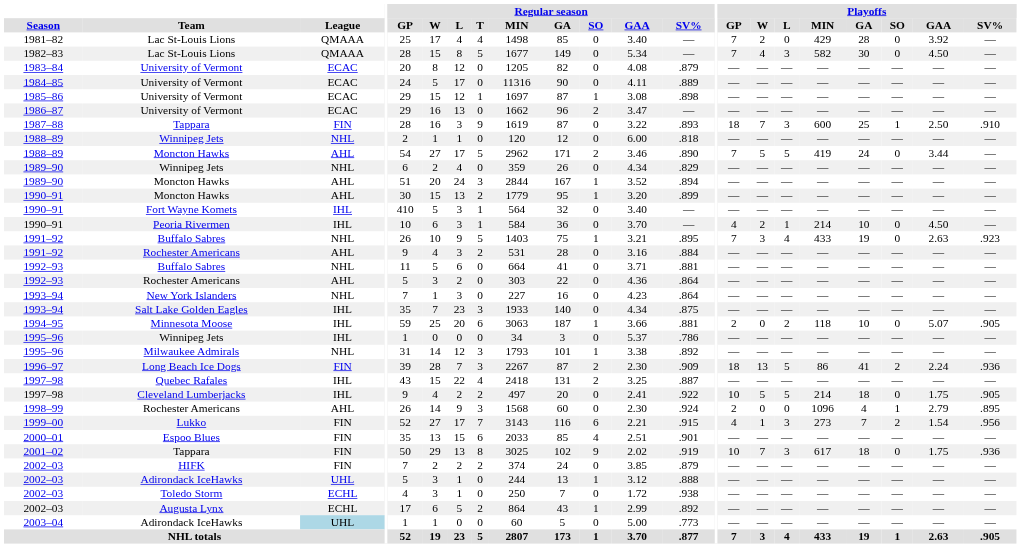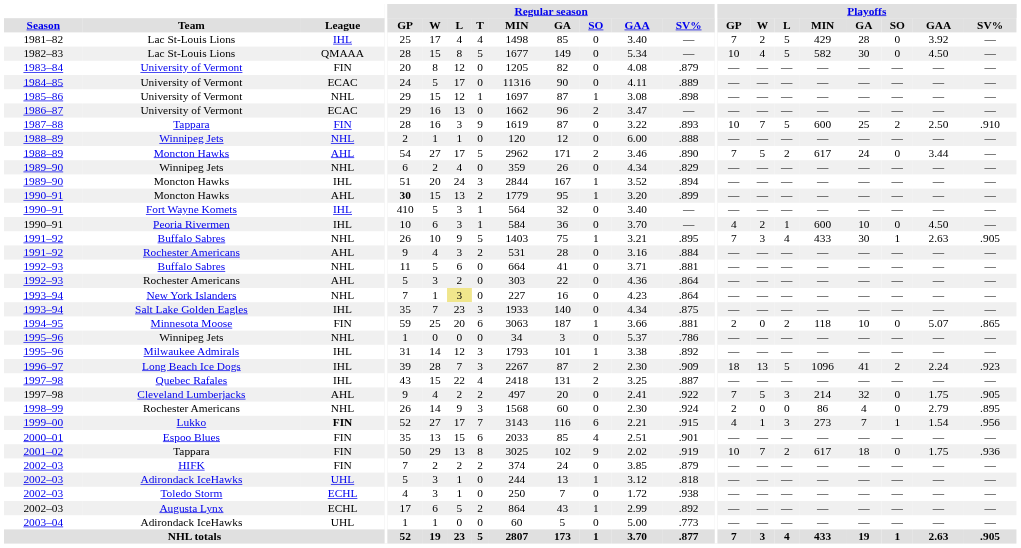 <table border="0" cellpadding="1" cellspacing="0" style="width:90%; text-align:center;">
 <tr bgcolor="#e0e0e0">
 <th colspan="3" bgcolor="#ffffff"></th>
 <th rowspan="99" bgcolor="#ffffff"></th>
 <th colspan="9" bgcolor="#e0e0e0"><a href='#'>Regular season</a></th>
 <th rowspan="99" bgcolor="#ffffff"></th>
 <th colspan="8" bgcolor="#e0e0e0"><a href='#'>Playoffs</a></th>
 </tr>
 <tr bgcolor="#e0e0e0">
 <th><a href='#'>Season</a></th>
 <th>Team</th>
 <th>League</th>
 <th>GP</th>
 <th>W</th>
 <th>L</th>
 <th>T</th>
 <th>MIN</th>
 <th>GA</th>
 <th><a href='#'>SO</a></th>
 <th><a href='#'>GAA</a></th>
 <th><a href='#'>SV%</a></th>
 <th>GP</th>
 <th>W</th>
 <th>L</th>
 <th>MIN</th>
 <th>GA</th>
 <th>SO</th>
 <th>GAA</th>
 <th>SV%</th>
 </tr>
 <tr>
 <td>1981–82</td>
 <td>Lac St-Louis Lions</td>
-<td>QMAAA</td>
+<td><a href='#'>IHL</a></td>
 <td>25</td>
 <td>17</td>
 <td>4</td>
 <td>4</td>
 <td>1498</td>
 <td>85</td>
 <td>0</td>
 <td>3.40</td>
 <td>—</td>
 <td>7</td>
 <td>2</td>
-<td>0</td>
+<td>5</td>
 <td>429</td>
 <td>28</td>
 <td>0</td>
 <td>3.92</td>
 <td>—</td>
 </tr>
 <tr bgcolor="#f0f0f0">
 <td>1982–83</td>
 <td>Lac St-Louis Lions</td>
 <td>QMAAA</td>
 <td>28</td>
 <td>15</td>
 <td>8</td>
 <td>5</td>
 <td>1677</td>
 <td>149</td>
 <td>0</td>
 <td>5.34</td>
 <td>—</td>
-<td>7</td>
+<td>10</td>
 <td>4</td>
-<td>3</td>
+<td>5</td>
 <td>582</td>
 <td>30</td>
 <td>0</td>
 <td>4.50</td>
 <td>—</td>
 </tr>
 <tr>
 <td><a href='#'>1983–84</a></td>
 <td><a href='#'>University of Vermont</a></td>
-<td><a href='#'>ECAC</a></td>
+<td>FIN</td>
 <td>20</td>
 <td>8</td>
 <td>12</td>
 <td>0</td>
 <td>1205</td>
 <td>82</td>
 <td>0</td>
 <td>4.08</td>
 <td>.879</td>
 <td>—</td>
 <td>—</td>
 <td>—</td>
 <td>—</td>
 <td>—</td>
 <td>—</td>
 <td>—</td>
 <td>—</td>
 </tr>
 <tr bgcolor="#f0f0f0">
 <td><a href='#'>1984–85</a></td>
 <td>University of Vermont</td>
 <td>ECAC</td>
 <td>24</td>
 <td>5</td>
 <td>17</td>
 <td>0</td>
 <td>11316</td>
 <td>90</td>
 <td>0</td>
 <td>4.11</td>
 <td>.889</td>
 <td>—</td>
 <td>—</td>
 <td>—</td>
 <td>—</td>
 <td>—</td>
 <td>—</td>
 <td>—</td>
 <td>—</td>
 </tr>
 <tr>
 <td><a href='#'>1985–86</a></td>
 <td>University of Vermont</td>
-<td>ECAC</td>
+<td>NHL</td>
 <td>29</td>
 <td>15</td>
 <td>12</td>
 <td>1</td>
 <td>1697</td>
 <td>87</td>
 <td>1</td>
 <td>3.08</td>
 <td>.898</td>
 <td>—</td>
 <td>—</td>
 <td>—</td>
 <td>—</td>
 <td>—</td>
 <td>—</td>
 <td>—</td>
 <td>—</td>
 </tr>
 <tr bgcolor="#f0f0f0">
 <td><a href='#'>1986–87</a></td>
 <td>University of Vermont</td>
 <td>ECAC</td>
 <td>29</td>
 <td>16</td>
 <td>13</td>
 <td>0</td>
 <td>1662</td>
 <td>96</td>
 <td>2</td>
 <td>3.47</td>
 <td>—</td>
 <td>—</td>
 <td>—</td>
 <td>—</td>
 <td>—</td>
 <td>—</td>
 <td>—</td>
 <td>—</td>
 <td>—</td>
 </tr>
 <tr>
 <td><a href='#'>1987–88</a></td>
 <td><a href='#'>Tappara</a></td>
 <td><a href='#'>FIN</a></td>
 <td>28</td>
 <td>16</td>
 <td>3</td>
 <td>9</td>
 <td>1619</td>
 <td>87</td>
 <td>0</td>
 <td>3.22</td>
 <td>.893</td>
-<td>18</td>
+<td>10</td>
 <td>7</td>
-<td>3</td>
+<td>5</td>
 <td>600</td>
 <td>25</td>
-<td>1</td>
+<td>2</td>
 <td>2.50</td>
 <td>.910</td>
 </tr>
 <tr bgcolor="#f0f0f0">
 <td><a href='#'>1988–89</a></td>
 <td><a href='#'>Winnipeg Jets</a></td>
 <td><a href='#'>NHL</a></td>
 <td>2</td>
 <td>1</td>
 <td>1</td>
 <td>0</td>
 <td>120</td>
 <td>12</td>
 <td>0</td>
 <td>6.00</td>
-<td>.818</td>
+<td>.888</td>
 <td>—</td>
 <td>—</td>
 <td>—</td>
 <td>—</td>
 <td>—</td>
 <td>—</td>
 <td>—</td>
 <td>—</td>
 </tr>
 <tr>
 <td><a href='#'>1988–89</a></td>
 <td><a href='#'>Moncton Hawks</a></td>
 <td><a href='#'>AHL</a></td>
 <td>54</td>
 <td>27</td>
 <td>17</td>
 <td>5</td>
 <td>2962</td>
 <td>171</td>
 <td>2</td>
 <td>3.46</td>
 <td>.890</td>
 <td>7</td>
 <td>5</td>
-<td>5</td>
-<td>419</td>
+<td>2</td>
+<td>617</td>
 <td>24</td>
 <td>0</td>
 <td>3.44</td>
 <td>—</td>
 </tr>
 <tr bgcolor="#f0f0f0">
 <td><a href='#'>1989–90</a></td>
 <td>Winnipeg Jets</td>
 <td>NHL</td>
 <td>6</td>
 <td>2</td>
 <td>4</td>
 <td>0</td>
 <td>359</td>
 <td>26</td>
 <td>0</td>
 <td>4.34</td>
 <td>.829</td>
 <td>—</td>
 <td>—</td>
 <td>—</td>
 <td>—</td>
 <td>—</td>
 <td>—</td>
 <td>—</td>
 <td>—</td>
 </tr>
 <tr>
 <td><a href='#'>1989–90</a></td>
 <td>Moncton Hawks</td>
-<td>AHL</td>
+<td>IHL</td>
 <td>51</td>
 <td>20</td>
 <td>24</td>
 <td>3</td>
 <td>2844</td>
 <td>167</td>
 <td>1</td>
 <td>3.52</td>
 <td>.894</td>
 <td>—</td>
 <td>—</td>
 <td>—</td>
 <td>—</td>
 <td>—</td>
 <td>—</td>
 <td>—</td>
 <td>—</td>
 </tr>
 <tr bgcolor="#f0f0f0">
 <td><a href='#'>1990–91</a></td>
 <td>Moncton Hawks</td>
 <td>AHL</td>
-<td>30</td>
+<td><strong>30</strong></td>
 <td>15</td>
 <td>13</td>
 <td>2</td>
 <td>1779</td>
 <td>95</td>
 <td>1</td>
 <td>3.20</td>
 <td>.899</td>
 <td>—</td>
 <td>—</td>
 <td>—</td>
 <td>—</td>
 <td>—</td>
 <td>—</td>
 <td>—</td>
 <td>—</td>
 </tr>
 <tr>
 <td><a href='#'>1990–91</a></td>
 <td><a href='#'>Fort Wayne Komets</a></td>
 <td><a href='#'>IHL</a></td>
 <td>410</td>
 <td>5</td>
 <td>3</td>
 <td>1</td>
 <td>564</td>
 <td>32</td>
 <td>0</td>
 <td>3.40</td>
 <td>—</td>
 <td>—</td>
 <td>—</td>
 <td>—</td>
 <td>—</td>
 <td>—</td>
 <td>—</td>
 <td>—</td>
 <td>—</td>
 </tr>
 <tr bgcolor="#f0f0f0">
 <td>1990–91</td>
 <td><a href='#'>Peoria Rivermen</a></td>
 <td>IHL</td>
 <td>10</td>
 <td>6</td>
 <td>3</td>
 <td>1</td>
 <td>584</td>
 <td>36</td>
 <td>0</td>
 <td>3.70</td>
 <td>—</td>
 <td>4</td>
 <td>2</td>
 <td>1</td>
-<td>214</td>
+<td>600</td>
 <td>10</td>
 <td>0</td>
 <td>4.50</td>
 <td>—</td>
 </tr>
 <tr>
 <td><a href='#'>1991–92</a></td>
 <td><a href='#'>Buffalo Sabres</a></td>
 <td>NHL</td>
 <td>26</td>
 <td>10</td>
 <td>9</td>
 <td>5</td>
 <td>1403</td>
 <td>75</td>
 <td>1</td>
 <td>3.21</td>
 <td>.895</td>
 <td>7</td>
 <td>3</td>
 <td>4</td>
 <td>433</td>
-<td>19</td>
-<td>0</td>
+<td>30</td>
+<td>1</td>
 <td>2.63</td>
-<td>.923</td>
+<td>.905</td>
 </tr>
 <tr bgcolor="#f0f0f0">
 <td><a href='#'>1991–92</a></td>
 <td><a href='#'>Rochester Americans</a></td>
 <td>AHL</td>
 <td>9</td>
 <td>4</td>
 <td>3</td>
 <td>2</td>
 <td>531</td>
 <td>28</td>
 <td>0</td>
 <td>3.16</td>
 <td>.884</td>
 <td>—</td>
 <td>—</td>
 <td>—</td>
 <td>—</td>
 <td>—</td>
 <td>—</td>
 <td>—</td>
 <td>—</td>
 </tr>
 <tr>
 <td><a href='#'>1992–93</a></td>
 <td><a href='#'>Buffalo Sabres</a></td>
 <td>NHL</td>
 <td>11</td>
 <td>5</td>
 <td>6</td>
 <td>0</td>
 <td>664</td>
 <td>41</td>
 <td>0</td>
 <td>3.71</td>
 <td>.881</td>
 <td>—</td>
 <td>—</td>
 <td>—</td>
 <td>—</td>
 <td>—</td>
 <td>—</td>
 <td>—</td>
 <td>—</td>
 </tr>
 <tr bgcolor="#f0f0f0">
 <td><a href='#'>1992–93</a></td>
 <td>Rochester Americans</td>
 <td>AHL</td>
 <td>5</td>
 <td>3</td>
 <td>2</td>
 <td>0</td>
 <td>303</td>
 <td>22</td>
 <td>0</td>
 <td>4.36</td>
 <td>.864</td>
 <td>—</td>
 <td>—</td>
 <td>—</td>
 <td>—</td>
 <td>—</td>
 <td>—</td>
 <td>—</td>
 <td>—</td>
 </tr>
 <tr>
 <td><a href='#'>1993–94</a></td>
 <td><a href='#'>New York Islanders</a></td>
 <td>NHL</td>
 <td>7</td>
 <td>1</td>
-<td>3</td>
+<td style="background: khaki;">3</td>
 <td>0</td>
 <td>227</td>
 <td>16</td>
 <td>0</td>
 <td>4.23</td>
 <td>.864</td>
 <td>—</td>
 <td>—</td>
 <td>—</td>
 <td>—</td>
 <td>—</td>
 <td>—</td>
 <td>—</td>
 <td>—</td>
 </tr>
 <tr bgcolor="#f0f0f0">
 <td><a href='#'>1993–94</a></td>
 <td><a href='#'>Salt Lake Golden Eagles</a></td>
 <td>IHL</td>
 <td>35</td>
 <td>7</td>
 <td>23</td>
 <td>3</td>
 <td>1933</td>
 <td>140</td>
 <td>0</td>
 <td>4.34</td>
 <td>.875</td>
 <td>—</td>
 <td>—</td>
 <td>—</td>
 <td>—</td>
 <td>—</td>
 <td>—</td>
 <td>—</td>
 <td>—</td>
 </tr>
 <tr>
 <td><a href='#'>1994–95</a></td>
 <td><a href='#'>Minnesota Moose</a></td>
-<td>IHL</td>
+<td>FIN</td>
 <td>59</td>
 <td>25</td>
 <td>20</td>
 <td>6</td>
 <td>3063</td>
 <td>187</td>
 <td>1</td>
 <td>3.66</td>
 <td>.881</td>
 <td>2</td>
 <td>0</td>
 <td>2</td>
 <td>118</td>
 <td>10</td>
 <td>0</td>
 <td>5.07</td>
-<td>.905</td>
+<td>.865</td>
 </tr>
 <tr bgcolor="#f0f0f0">
 <td><a href='#'>1995–96</a></td>
 <td>Winnipeg Jets</td>
-<td>IHL</td>
+<td>NHL</td>
 <td>1</td>
 <td>0</td>
 <td>0</td>
 <td>0</td>
 <td>34</td>
 <td>3</td>
 <td>0</td>
 <td>5.37</td>
 <td>.786</td>
 <td>—</td>
 <td>—</td>
 <td>—</td>
 <td>—</td>
 <td>—</td>
 <td>—</td>
 <td>—</td>
 <td>—</td>
 </tr>
 <tr>
 <td><a href='#'>1995–96</a></td>
 <td><a href='#'>Milwaukee Admirals</a></td>
-<td>NHL</td>
+<td>IHL</td>
 <td>31</td>
 <td>14</td>
 <td>12</td>
 <td>3</td>
 <td>1793</td>
 <td>101</td>
 <td>1</td>
 <td>3.38</td>
 <td>.892</td>
 <td>—</td>
 <td>—</td>
 <td>—</td>
 <td>—</td>
 <td>—</td>
 <td>—</td>
 <td>—</td>
 <td>—</td>
 </tr>
 <tr bgcolor="#f0f0f0">
 <td><a href='#'>1996–97</a></td>
 <td><a href='#'>Long Beach Ice Dogs</a></td>
-<td><a href='#'>FIN</a></td>
+<td>IHL</td>
 <td>39</td>
 <td>28</td>
 <td>7</td>
 <td>3</td>
 <td>2267</td>
 <td>87</td>
 <td>2</td>
 <td>2.30</td>
 <td>.909</td>
 <td>18</td>
 <td>13</td>
 <td>5</td>
-<td>86</td>
+<td>1096</td>
 <td>41</td>
 <td>2</td>
 <td>2.24</td>
-<td>.936</td>
+<td>.923</td>
 </tr>
 <tr>
 <td><a href='#'>1997–98</a></td>
 <td><a href='#'>Quebec Rafales</a></td>
 <td>IHL</td>
 <td>43</td>
 <td>15</td>
 <td>22</td>
 <td>4</td>
 <td>2418</td>
 <td>131</td>
 <td>2</td>
 <td>3.25</td>
 <td>.887</td>
 <td>—</td>
 <td>—</td>
 <td>—</td>
 <td>—</td>
 <td>—</td>
 <td>—</td>
 <td>—</td>
 <td>—</td>
 </tr>
 <tr bgcolor="#f0f0f0">
 <td>1997–98</td>
 <td><a href='#'>Cleveland Lumberjacks</a></td>
-<td>IHL</td>
+<td>AHL</td>
 <td>9</td>
 <td>4</td>
 <td>2</td>
 <td>2</td>
 <td>497</td>
 <td>20</td>
 <td>0</td>
 <td>2.41</td>
 <td>.922</td>
-<td>10</td>
+<td>7</td>
 <td>5</td>
-<td>5</td>
+<td>3</td>
 <td>214</td>
-<td>18</td>
+<td>32</td>
 <td>0</td>
 <td>1.75</td>
 <td>.905</td>
 </tr>
 <tr>
 <td><a href='#'>1998–99</a></td>
 <td>Rochester Americans</td>
-<td>AHL</td>
+<td>NHL</td>
 <td>26</td>
 <td>14</td>
 <td>9</td>
 <td>3</td>
 <td>1568</td>
 <td>60</td>
 <td>0</td>
 <td>2.30</td>
 <td>.924</td>
 <td>2</td>
 <td>0</td>
 <td>0</td>
-<td>1096</td>
+<td>86</td>
 <td>4</td>
-<td>1</td>
+<td>0</td>
 <td>2.79</td>
 <td>.895</td>
 </tr>
 <tr bgcolor="#f0f0f0">
 <td><a href='#'>1999–00</a></td>
 <td><a href='#'>Lukko</a></td>
-<td>FIN</td>
+<td><strong>FIN</strong></td>
 <td>52</td>
 <td>27</td>
 <td>17</td>
 <td>7</td>
 <td>3143</td>
 <td>116</td>
 <td>6</td>
 <td>2.21</td>
 <td>.915</td>
 <td>4</td>
 <td>1</td>
 <td>3</td>
 <td>273</td>
 <td>7</td>
-<td>2</td>
+<td>1</td>
 <td>1.54</td>
 <td>.956</td>
 </tr>
 <tr>
 <td><a href='#'>2000–01</a></td>
 <td><a href='#'>Espoo Blues</a></td>
 <td>FIN</td>
 <td>35</td>
 <td>13</td>
 <td>15</td>
 <td>6</td>
 <td>2033</td>
 <td>85</td>
 <td>4</td>
 <td>2.51</td>
 <td>.901</td>
 <td>—</td>
 <td>—</td>
 <td>—</td>
 <td>—</td>
 <td>—</td>
 <td>—</td>
 <td>—</td>
 <td>—</td>
 </tr>
 <tr bgcolor="#f0f0f0">
 <td><a href='#'>2001–02</a></td>
 <td>Tappara</td>
 <td>FIN</td>
 <td>50</td>
 <td>29</td>
 <td>13</td>
 <td>8</td>
 <td>3025</td>
 <td>102</td>
 <td>9</td>
 <td>2.02</td>
 <td>.919</td>
 <td>10</td>
 <td>7</td>
-<td>3</td>
+<td>2</td>
 <td>617</td>
 <td>18</td>
 <td>0</td>
 <td>1.75</td>
 <td>.936</td>
 </tr>
 <tr>
 <td><a href='#'>2002–03</a></td>
 <td><a href='#'>HIFK</a></td>
 <td>FIN</td>
 <td>7</td>
 <td>2</td>
 <td>2</td>
 <td>2</td>
 <td>374</td>
 <td>24</td>
 <td>0</td>
 <td>3.85</td>
 <td>.879</td>
 <td>—</td>
 <td>—</td>
 <td>—</td>
 <td>—</td>
 <td>—</td>
 <td>—</td>
 <td>—</td>
 <td>—</td>
 </tr>
 <tr bgcolor="#f0f0f0">
 <td><a href='#'>2002–03</a></td>
 <td><a href='#'>Adirondack IceHawks</a></td>
 <td><a href='#'>UHL</a></td>
 <td>5</td>
 <td>3</td>
 <td>1</td>
 <td>0</td>
 <td>244</td>
 <td>13</td>
 <td>1</td>
 <td>3.12</td>
-<td>.888</td>
+<td>.818</td>
 <td>—</td>
 <td>—</td>
 <td>—</td>
 <td>—</td>
 <td>—</td>
 <td>—</td>
 <td>—</td>
 <td>—</td>
 </tr>
 <tr>
 <td><a href='#'>2002–03</a></td>
 <td><a href='#'>Toledo Storm</a></td>
 <td><a href='#'>ECHL</a></td>
 <td>4</td>
 <td>3</td>
 <td>1</td>
 <td>0</td>
 <td>250</td>
 <td>7</td>
 <td>0</td>
 <td>1.72</td>
 <td>.938</td>
 <td>—</td>
 <td>—</td>
 <td>—</td>
 <td>—</td>
 <td>—</td>
 <td>—</td>
 <td>—</td>
 <td>—</td>
 </tr>
 <tr bgcolor="#f0f0f0">
 <td>2002–03</td>
 <td><a href='#'>Augusta Lynx</a></td>
 <td>ECHL</td>
 <td>17</td>
 <td>6</td>
 <td>5</td>
 <td>2</td>
 <td>864</td>
 <td>43</td>
 <td>1</td>
 <td>2.99</td>
 <td>.892</td>
 <td>—</td>
 <td>—</td>
 <td>—</td>
 <td>—</td>
 <td>—</td>
 <td>—</td>
 <td>—</td>
 <td>—</td>
 </tr>
 <tr>
 <td><a href='#'>2003–04</a></td>
 <td>Adirondack IceHawks</td>
-<td style="background: lightblue;">UHL</td>
+<td>UHL</td>
 <td>1</td>
 <td>1</td>
 <td>0</td>
 <td>0</td>
 <td>60</td>
 <td>5</td>
 <td>0</td>
 <td>5.00</td>
 <td>.773</td>
 <td>—</td>
 <td>—</td>
 <td>—</td>
 <td>—</td>
 <td>—</td>
 <td>—</td>
 <td>—</td>
 <td>—</td>
 </tr>
 <tr bgcolor="#e0e0e0">
 <th colspan=3>NHL totals</th>
 <th>52</th>
 <th>19</th>
 <th>23</th>
 <th>5</th>
 <th>2807</th>
 <th>173</th>
 <th>1</th>
 <th>3.70</th>
 <th>.877</th>
 <th>7</th>
 <th>3</th>
 <th>4</th>
 <th>433</th>
 <th>19</th>
 <th>1</th>
 <th>2.63</th>
 <th>.905</th>
 </tr>
 </table>
